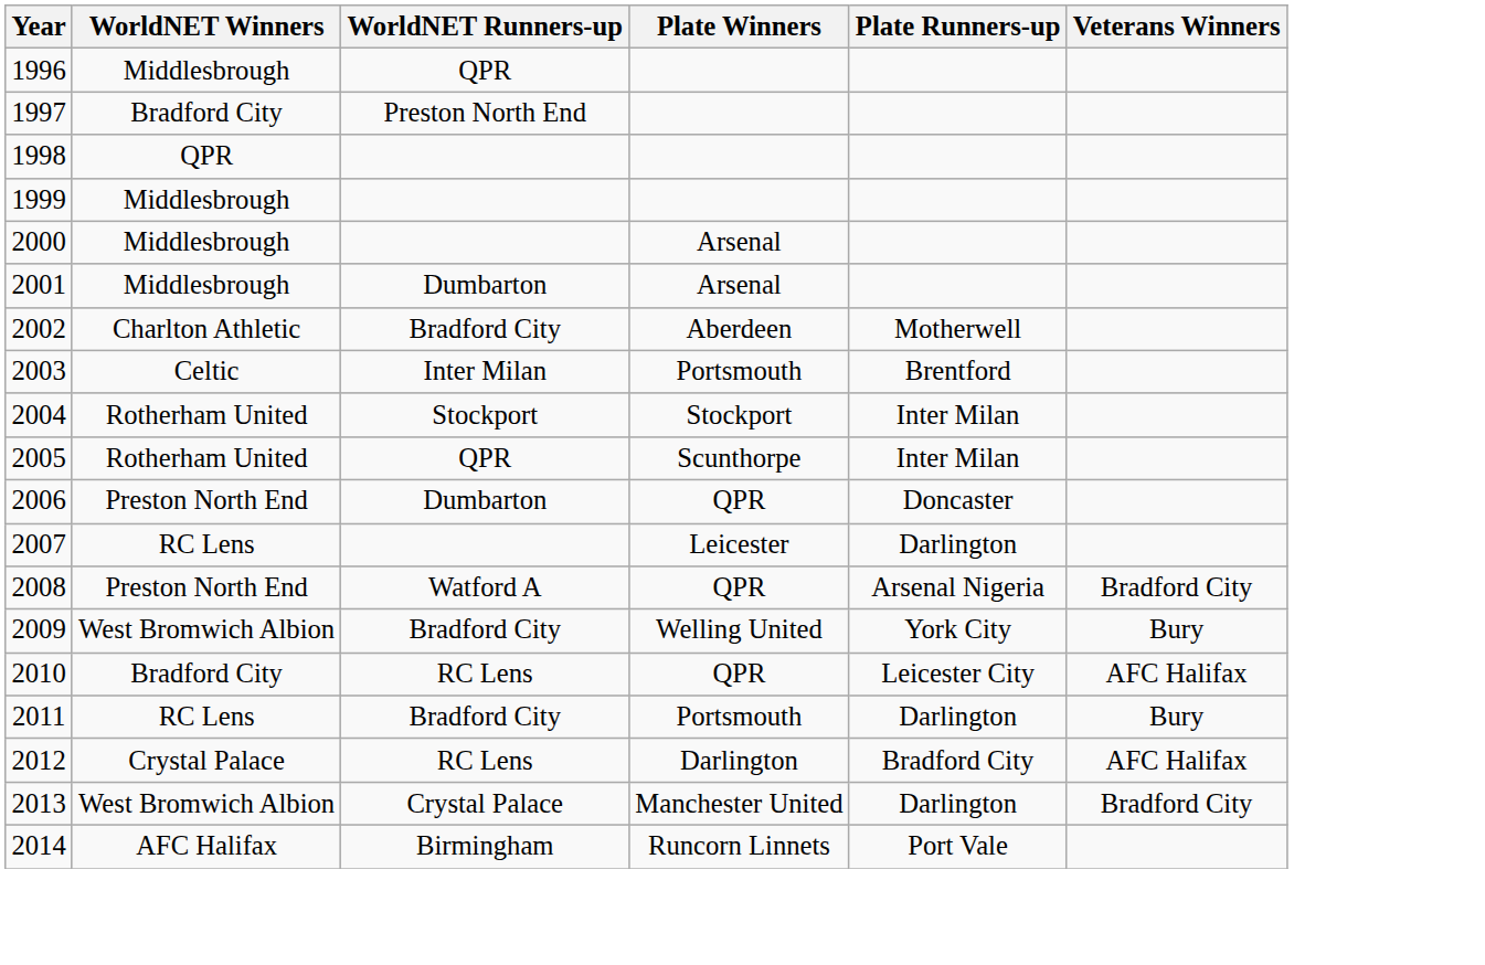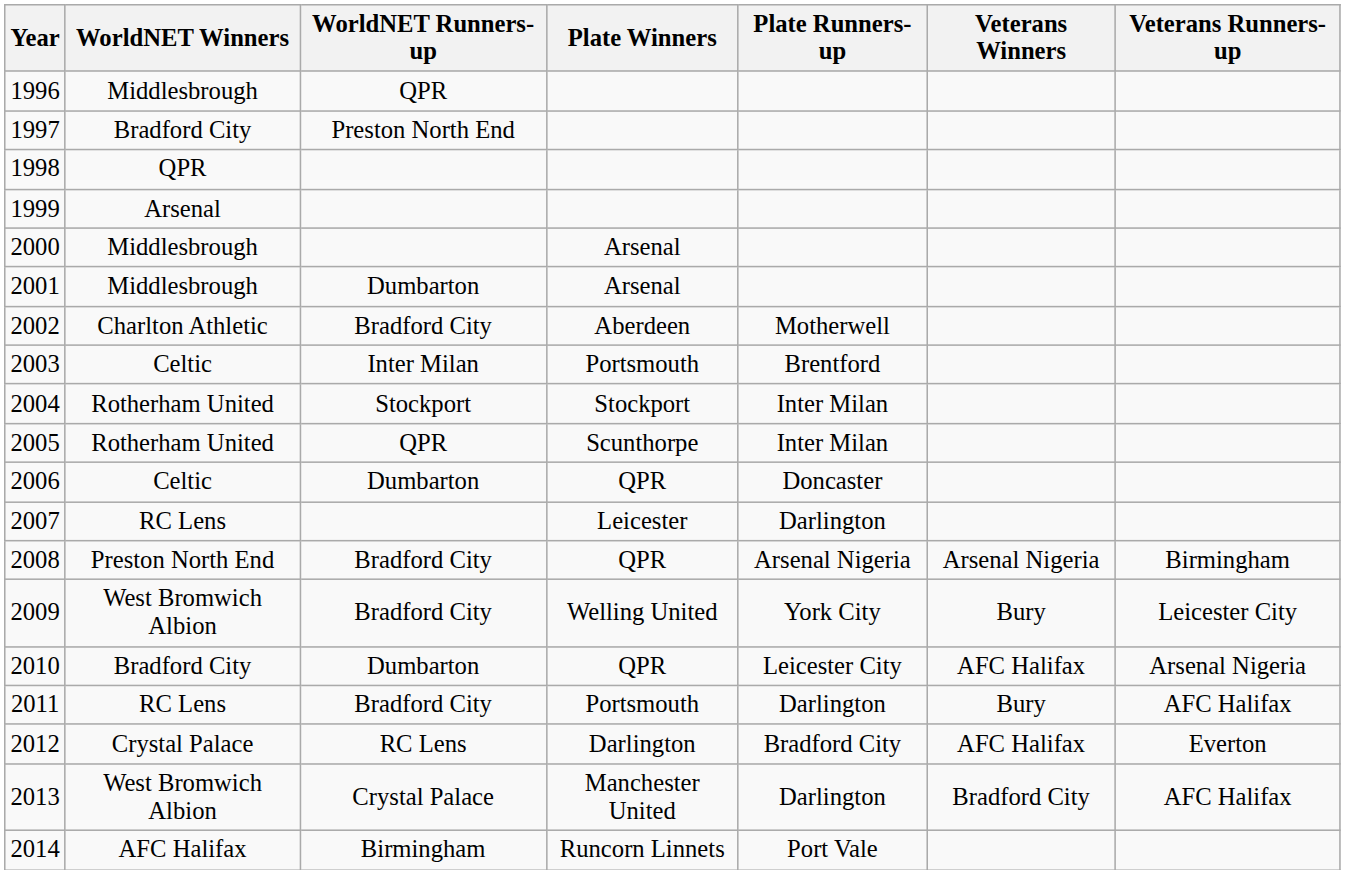 <table class="wikitable" style="text-align: center">
 <tr>
 <th>Year</th>
 <th>WorldNET Winners</th>
 <th>WorldNET Runners-up</th>
 <th>Plate Winners</th>
 <th>Plate Runners-up</th>
 <th>Veterans Winners</th>
+<th>Veterans Runners-up</th>
 </tr>
 <tr>
 <td>1996</td>
 <td>Middlesbrough</td>
 <td>QPR</td>
+<td></td>
 <td></td>
 <td></td>
 <td></td>
 </tr>
 <tr>
 <td>1997</td>
 <td>Bradford City</td>
 <td>Preston North End</td>
 <td></td>
 <td></td>
 <td></td>
+<td></td>
 </tr>
 <tr>
 <td>1998</td>
 <td>QPR</td>
 <td></td>
 <td></td>
 <td></td>
 <td></td>
+<td></td>
 </tr>
 <tr>
 <td>1999</td>
-<td>Middlesbrough</td>
+<td>Arsenal</td>
+<td></td>
 <td></td>
 <td></td>
 <td></td>
 <td></td>
 </tr>
 <tr>
 <td>2000</td>
 <td>Middlesbrough</td>
 <td></td>
 <td>Arsenal</td>
 <td></td>
 <td></td>
+<td></td>
 </tr>
 <tr>
 <td>2001</td>
 <td>Middlesbrough</td>
 <td>Dumbarton</td>
 <td>Arsenal</td>
+<td></td>
 <td></td>
 <td></td>
 </tr>
 <tr>
 <td>2002</td>
 <td>Charlton Athletic</td>
 <td>Bradford City</td>
 <td>Aberdeen</td>
 <td>Motherwell</td>
 <td></td>
+<td></td>
 </tr>
 <tr>
 <td>2003</td>
 <td>Celtic</td>
 <td>Inter Milan</td>
 <td>Portsmouth</td>
 <td>Brentford</td>
+<td></td>
 <td></td>
 </tr>
 <tr>
 <td>2004</td>
 <td>Rotherham United</td>
 <td>Stockport</td>
 <td>Stockport</td>
 <td>Inter Milan</td>
 <td></td>
+<td></td>
 </tr>
 <tr>
 <td>2005</td>
 <td>Rotherham United</td>
 <td>QPR</td>
 <td>Scunthorpe</td>
 <td>Inter Milan</td>
 <td></td>
+<td></td>
 </tr>
 <tr>
 <td>2006</td>
-<td>Preston North End</td>
+<td>Celtic</td>
 <td>Dumbarton</td>
 <td>QPR</td>
 <td>Doncaster</td>
+<td></td>
 <td></td>
 </tr>
 <tr>
 <td>2007</td>
 <td>RC Lens</td>
 <td></td>
 <td>Leicester</td>
 <td>Darlington</td>
 <td></td>
+<td></td>
 </tr>
 <tr>
 <td>2008</td>
 <td>Preston North End</td>
-<td>Watford A</td>
+<td>Bradford City</td>
 <td>QPR</td>
 <td>Arsenal Nigeria</td>
-<td>Bradford City</td>
+<td>Arsenal Nigeria</td>
+<td>Birmingham</td>
 </tr>
 <tr>
 <td>2009</td>
 <td>West Bromwich Albion</td>
 <td>Bradford City</td>
 <td>Welling United</td>
 <td>York City</td>
 <td>Bury</td>
+<td>Leicester City</td>
 </tr>
 <tr>
 <td>2010</td>
 <td>Bradford City</td>
-<td>RC Lens</td>
+<td>Dumbarton</td>
 <td>QPR</td>
 <td>Leicester City</td>
 <td>AFC Halifax</td>
+<td>Arsenal Nigeria</td>
 </tr>
 <tr>
 <td>2011</td>
 <td>RC Lens</td>
 <td>Bradford City</td>
 <td>Portsmouth</td>
 <td>Darlington</td>
 <td>Bury</td>
+<td>AFC Halifax</td>
 </tr>
 <tr>
 <td>2012</td>
 <td>Crystal Palace</td>
 <td>RC Lens</td>
 <td>Darlington</td>
 <td>Bradford City</td>
 <td>AFC Halifax</td>
+<td>Everton</td>
 </tr>
 <tr>
 <td>2013</td>
 <td>West Bromwich Albion</td>
 <td>Crystal Palace</td>
 <td>Manchester United</td>
 <td>Darlington</td>
 <td>Bradford City</td>
+<td>AFC Halifax</td>
 </tr>
 <tr>
 <td>2014</td>
 <td>AFC Halifax</td>
 <td>Birmingham</td>
 <td>Runcorn Linnets</td>
 <td>Port Vale</td>
 <td></td>
+<td></td>
 </tr>
 </table>
